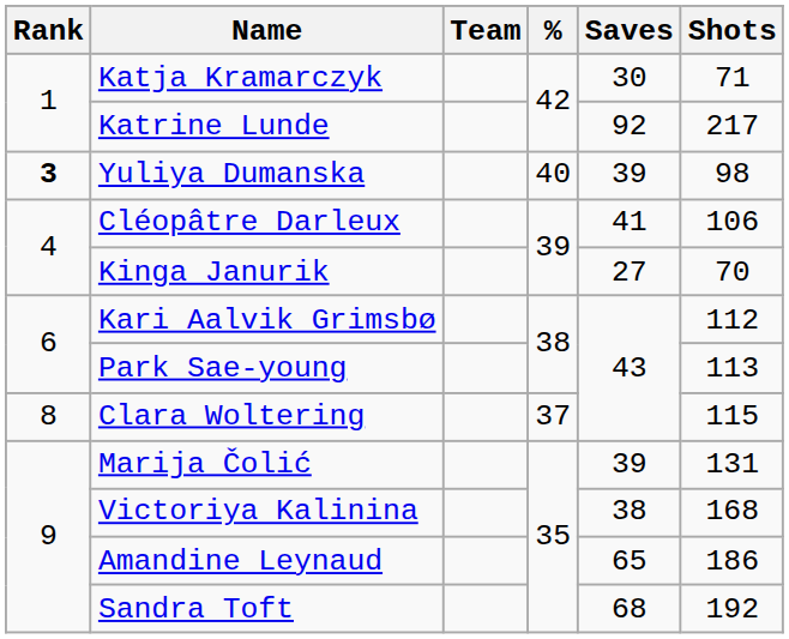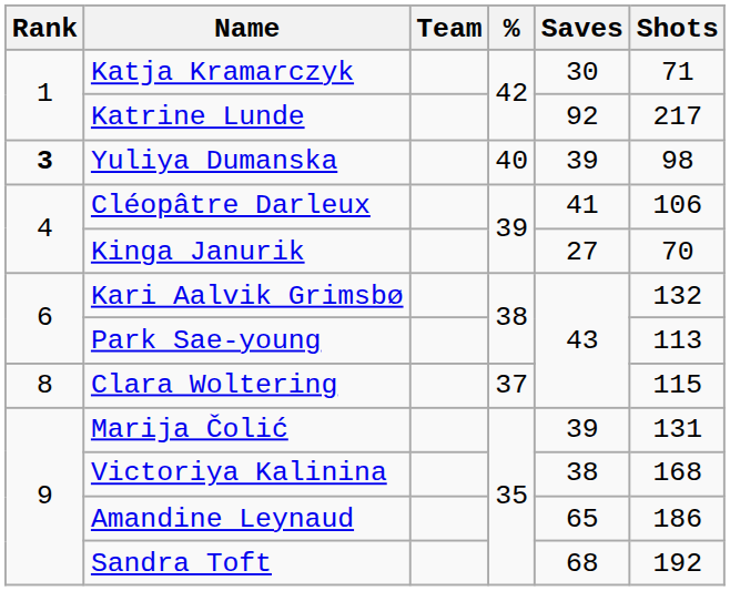 <table class="wikitable sortable" style="text-align: center;">
 <tr>
 <th>Rank</th>
 <th>Name</th>
 <th>Team</th>
 <th>%</th>
 <th>Saves</th>
 <th>Shots</th>
 </tr>
 <tr>
 <td rowspan=2>1</td>
 <td align="left"><a href='#'>Katja Kramarczyk</a></td>
 <td align="left"></td>
 <td rowspan=2>42</td>
 <td>30</td>
 <td>71</td>
 </tr>
 <tr>
 <td align="left"><a href='#'>Katrine Lunde</a></td>
 <td align="left"></td>
 <td>92</td>
 <td>217</td>
 </tr>
 <tr>
 <td><strong>3</strong></td>
 <td align="left"><a href='#'>Yuliya Dumanska</a></td>
 <td align="left"></td>
 <td>40</td>
 <td>39</td>
 <td>98</td>
 </tr>
 <tr>
 <td rowspan=2>4</td>
 <td align="left"><a href='#'>Cléopâtre Darleux</a></td>
 <td align="left"></td>
 <td rowspan=2>39</td>
 <td>41</td>
 <td>106</td>
 </tr>
 <tr>
 <td align="left"><a href='#'>Kinga Janurik</a></td>
 <td align="left"></td>
 <td>27</td>
 <td>70</td>
 </tr>
 <tr>
 <td rowspan=2>6</td>
 <td align="left"><a href='#'>Kari Aalvik Grimsbø</a></td>
 <td align="left"></td>
 <td rowspan=2>38</td>
 <td rowspan=3>43</td>
-<td>112</td>
+<td>132</td>
 </tr>
 <tr>
 <td align="left"><a href='#'>Park Sae-young</a></td>
 <td align="left"></td>
 <td>113</td>
 </tr>
 <tr>
 <td>8</td>
 <td align="left"><a href='#'>Clara Woltering</a></td>
 <td align="left"></td>
 <td>37</td>
 <td>115</td>
 </tr>
 <tr>
 <td rowspan=4>9</td>
 <td align="left"><a href='#'>Marija Čolić</a></td>
 <td align="left"></td>
 <td rowspan=4>35</td>
 <td>39</td>
 <td>131</td>
 </tr>
 <tr>
 <td align="left"><a href='#'>Victoriya Kalinina</a></td>
 <td align="left"></td>
 <td>38</td>
 <td>168</td>
 </tr>
 <tr>
 <td align="left"><a href='#'>Amandine Leynaud</a></td>
 <td align="left"></td>
 <td>65</td>
 <td>186</td>
 </tr>
 <tr>
 <td align="left"><a href='#'>Sandra Toft</a></td>
 <td align="left"></td>
 <td>68</td>
 <td>192</td>
 </tr>
 </table>
